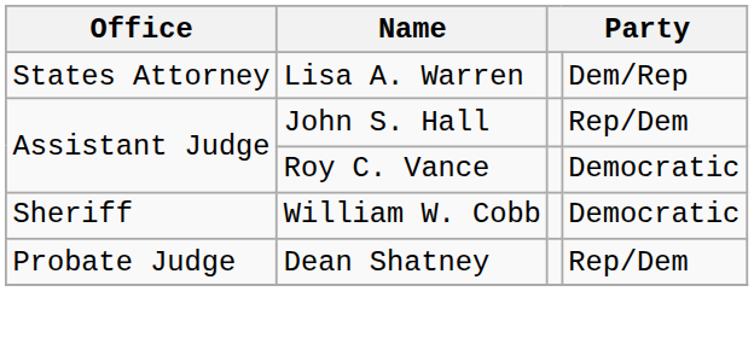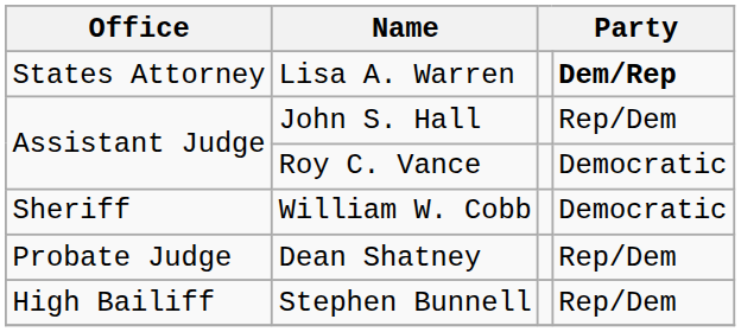 <table class="wikitable sortable">
 <tr>
 <th>Office</th>
 <th>Name</th>
 <th colspan="2">Party</th>
 </tr>
 <tr>
 <td>States Attorney</td>
 <td>Lisa A. Warren</td>
 <td></td>
-<td>Dem/Rep</td>
+<td><strong>Dem/Rep</strong></td>
 </tr>
 <tr>
 <td rowspan=2>Assistant Judge</td>
 <td>John S. Hall</td>
 <td></td>
 <td>Rep/Dem</td>
 </tr>
 <tr>
 <td>Roy C. Vance</td>
 <td></td>
 <td>Democratic</td>
 </tr>
 <tr>
 <td>Sheriff</td>
 <td>William W. Cobb</td>
 <td></td>
 <td>Democratic</td>
 </tr>
 <tr>
 <td>Probate Judge</td>
 <td>Dean Shatney</td>
 <td></td>
 <td>Rep/Dem</td>
 </tr>
 <tr>
+<td>High Bailiff</td>
+<td>Stephen Bunnell</td>
+<td></td>
+<td>Rep/Dem</td>
+</tr>
+<tr>
 </tr>
 </table>
